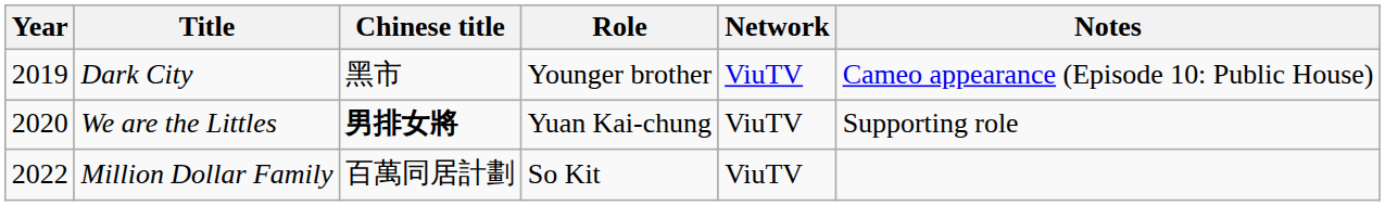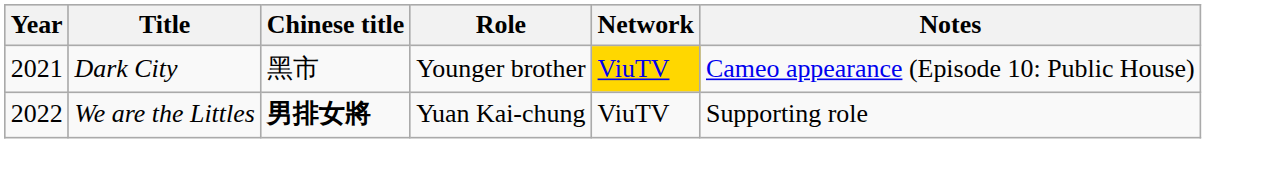 <table class="wikitable plainrowheaders">
 <tr>
 <th>Year</th>
 <th>Title</th>
 <th>Chinese title</th>
 <th>Role</th>
 <th>Network</th>
 <th>Notes</th>
 </tr>
 <tr>
-<td>2019</td>
+<td>2021</td>
 <td><em>Dark City</em></td>
 <td>黑市</td>
 <td>Younger brother</td>
-<td><a href='#'>ViuTV</a></td>
+<td style="background: gold;"><a href='#'>ViuTV</a></td>
 <td><a href='#'>Cameo appearance</a> (Episode 10: Public House)</td>
 </tr>
 <tr>
-<td>2020</td>
+<td>2022</td>
 <td><em>We are the Littles</em></td>
 <td><strong>男排女將</strong></td>
 <td>Yuan Kai-chung</td>
 <td>ViuTV</td>
 <td>Supporting role</td>
 </tr>
-<tr>
-<td>2022</td>
-<td><em>Million Dollar Family</em></td>
-<td>百萬同居計劃</td>
-<td>So Kit</td>
-<td>ViuTV</td>
-<td></td>
-</tr>
 </table>
